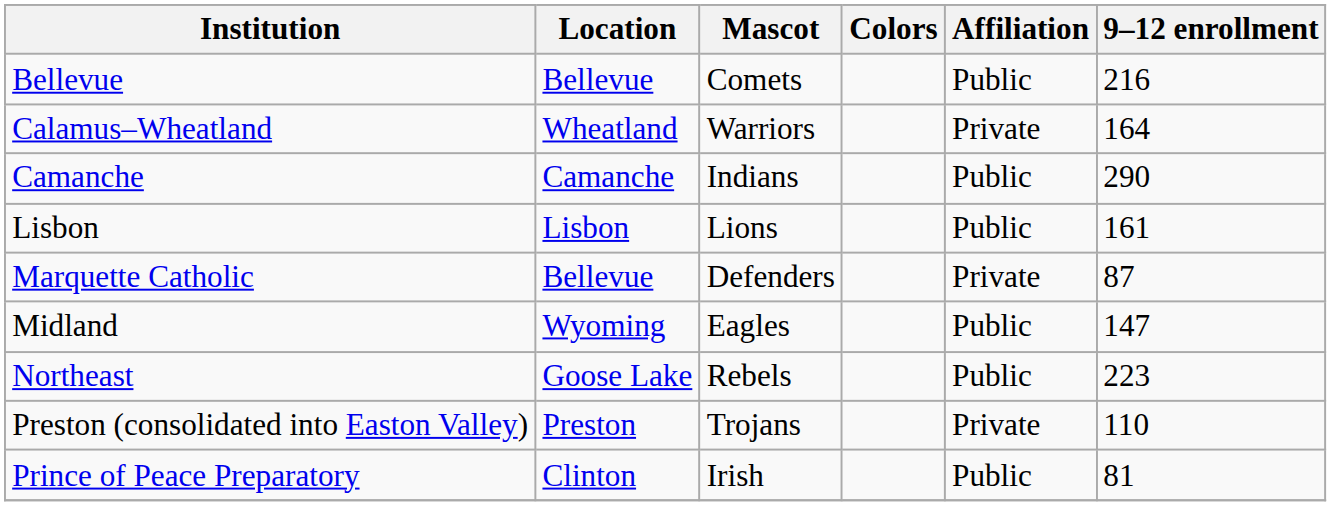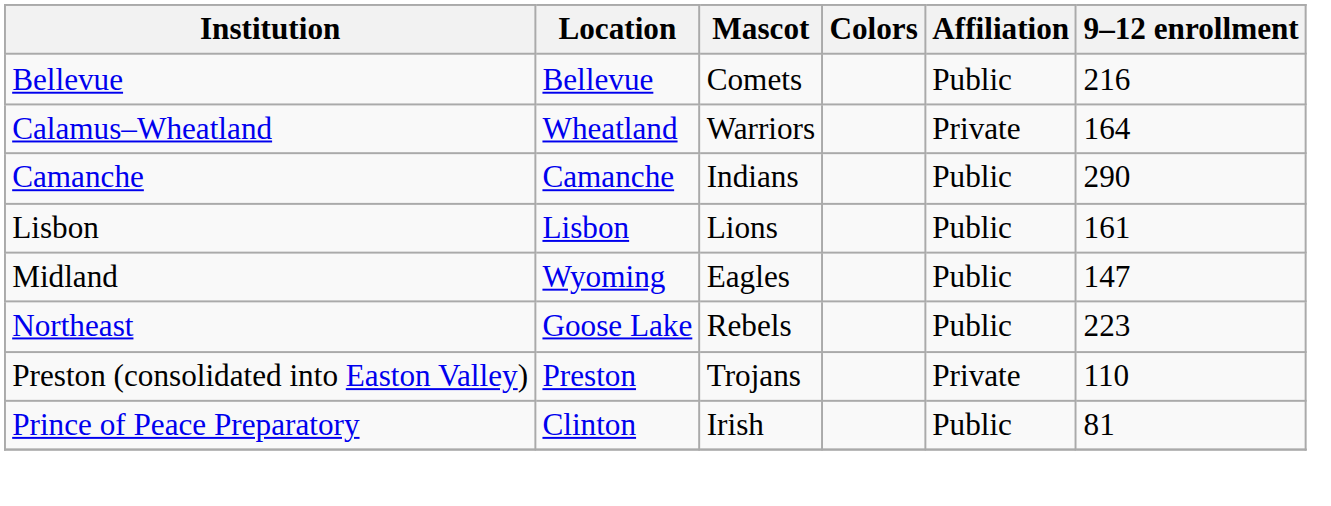 <table class="wikitable">
 <tr>
 <th>Institution</th>
 <th>Location</th>
 <th>Mascot</th>
 <th>Colors</th>
 <th>Affiliation</th>
 <th>9–12 enrollment</th>
 </tr>
 <tr>
 <td><a href='#'>Bellevue</a></td>
 <td><a href='#'>Bellevue</a></td>
 <td>Comets</td>
 <td> </td>
 <td>Public</td>
 <td>216</td>
 </tr>
 <tr>
 <td><a href='#'>Calamus–Wheatland</a></td>
 <td><a href='#'>Wheatland</a></td>
 <td>Warriors</td>
 <td> </td>
 <td>Private</td>
 <td>164</td>
 </tr>
 <tr>
 <td><a href='#'>Camanche</a></td>
 <td><a href='#'>Camanche</a></td>
 <td>Indians</td>
 <td> </td>
 <td>Public</td>
 <td>290</td>
 </tr>
 <tr>
 <td>Lisbon</td>
 <td><a href='#'>Lisbon</a></td>
 <td>Lions</td>
 <td> </td>
 <td>Public</td>
 <td>161</td>
 </tr>
 <tr>
-<td><a href='#'>Marquette Catholic</a></td>
-<td><a href='#'>Bellevue</a></td>
-<td>Defenders</td>
-<td> </td>
-<td>Private</td>
-<td>87</td>
-</tr>
-<tr>
 <td>Midland</td>
 <td><a href='#'>Wyoming</a></td>
 <td>Eagles</td>
 <td> </td>
 <td>Public</td>
 <td>147</td>
 </tr>
 <tr>
 <td><a href='#'>Northeast</a></td>
 <td><a href='#'>Goose Lake</a></td>
 <td>Rebels</td>
 <td> </td>
 <td>Public</td>
 <td>223</td>
 </tr>
 <tr>
 <td>Preston (consolidated into <a href='#'>Easton Valley</a>)</td>
 <td><a href='#'>Preston</a></td>
 <td>Trojans</td>
 <td> </td>
 <td>Private</td>
 <td>110</td>
 </tr>
 <tr>
 <td><a href='#'>Prince of Peace Preparatory</a></td>
 <td><a href='#'>Clinton</a></td>
 <td>Irish</td>
 <td> </td>
 <td>Public</td>
 <td>81</td>
 </tr>
 <tr>
 </tr>
 </table>
